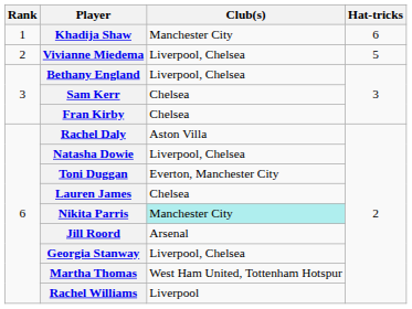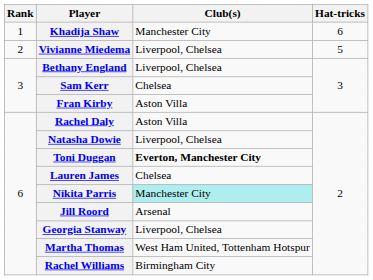 <table class="wikitable plainrowheaders">
 <tr>
 <th scope="col">Rank</th>
 <th scope="col">Player</th>
 <th scope="col">Club(s)</th>
 <th scope="col">Hat-tricks</th>
 </tr>
 <tr>
 <td align="center">1</td>
 <th scope="row"> <a href='#'>Khadija Shaw</a></th>
 <td>Manchester City</td>
 <td align="center">6</td>
 </tr>
 <tr>
 <td align="center">2</td>
 <th scope="row"> <a href='#'>Vivianne Miedema</a></th>
 <td>Liverpool, Chelsea</td>
 <td align="center">5</td>
 </tr>
 <tr>
 <td rowspan="3" align="center">3</td>
 <th scope="row"> <a href='#'>Bethany England</a></th>
 <td>Liverpool, Chelsea</td>
 <td rowspan="3" align="center">3</td>
 </tr>
 <tr>
 <th scope="row"> <a href='#'>Sam Kerr</a></th>
 <td>Chelsea</td>
 </tr>
 <tr>
 <th scope="row"> <a href='#'>Fran Kirby</a></th>
-<td>Chelsea</td>
+<td>Aston Villa</td>
 </tr>
 <tr>
 <td rowspan="9" align="center">6</td>
 <th scope="row"> <a href='#'>Rachel Daly</a></th>
 <td>Aston Villa</td>
 <td rowspan="9" align="center">2</td>
 </tr>
 <tr>
 <th scope="row"> <a href='#'>Natasha Dowie</a></th>
 <td>Liverpool, Chelsea</td>
 </tr>
 <tr>
 <th scope="row"> <a href='#'>Toni Duggan</a></th>
-<td>Everton, Manchester City</td>
+<td><strong>Everton, Manchester City</strong></td>
 </tr>
 <tr>
 <th scope="row"> <a href='#'>Lauren James</a></th>
 <td>Chelsea</td>
 </tr>
 <tr>
 <th scope="row"> <a href='#'>Nikita Parris</a></th>
 <td style="background: paleturquoise;">Manchester City</td>
 </tr>
 <tr>
 <th scope="row"> <a href='#'>Jill Roord</a></th>
 <td>Arsenal</td>
 </tr>
 <tr>
 <th scope="row"> <a href='#'>Georgia Stanway</a></th>
 <td>Liverpool, Chelsea</td>
 </tr>
 <tr>
 <th scope="row"> <a href='#'>Martha Thomas</a></th>
 <td>West Ham United, Tottenham Hotspur</td>
 </tr>
 <tr>
 <th scope="row"> <a href='#'>Rachel Williams</a></th>
-<td>Liverpool</td>
+<td>Birmingham City</td>
 </tr>
 </table>
